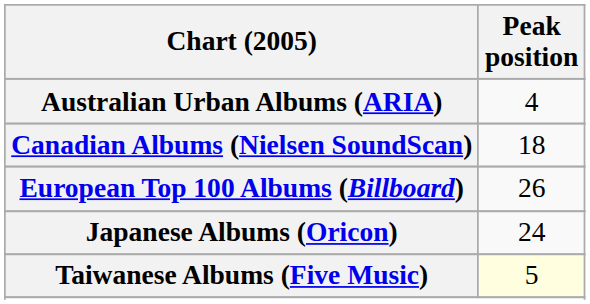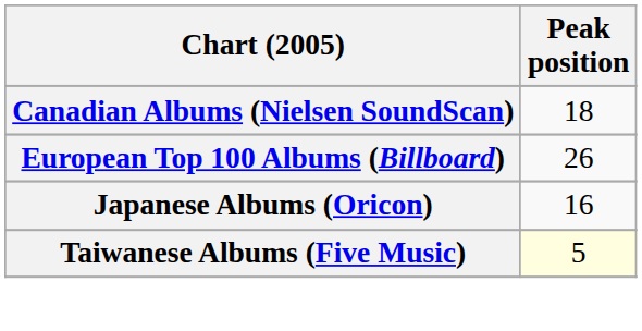 <table class="wikitable plainrowheaders sortable" style="text-align:center;">
 <tr>
 <th>Chart (2005)</th>
 <th>Peak<br>position</th>
 </tr>
 <tr>
-</tr>
-<tr>
-<th scope="row">Australian Urban Albums (<a href='#'>ARIA</a>)</th>
-<td>4</td>
 </tr>
 <tr>
 </tr>
 <tr>
 </tr>
 <tr>
 </tr>
 <tr>
 <th scope="row"><a href='#'>Canadian Albums</a> (<a href='#'>Nielsen SoundScan</a>)</th>
 <td>18</td>
 </tr>
 <tr>
 </tr>
 <tr>
 <th scope="row"><a href='#'>European Top 100 Albums</a> (<em><a href='#'>Billboard</a></em>)</th>
 <td>26</td>
 </tr>
 <tr>
 </tr>
 <tr>
 </tr>
 <tr>
 </tr>
 <tr>
 </tr>
 <tr>
 <th scope="row">Japanese Albums (<a href='#'>Oricon</a>)</th>
-<td align="center">24</td>
+<td align="center">16</td>
 </tr>
 <tr>
 </tr>
 <tr>
 </tr>
 <tr>
 </tr>
 <tr>
 </tr>
 <tr>
 </tr>
 <tr>
 <th scope="row">Taiwanese Albums (<a href='#'>Five Music</a>)</th>
 <td style="background: lightyellow;">5</td>
 </tr>
 <tr>
 </tr>
 <tr>
 </tr>
 <tr>
 </tr>
 <tr>
 </tr>
 <tr>
 </tr>
 <tr>
 </tr>
 </table>
